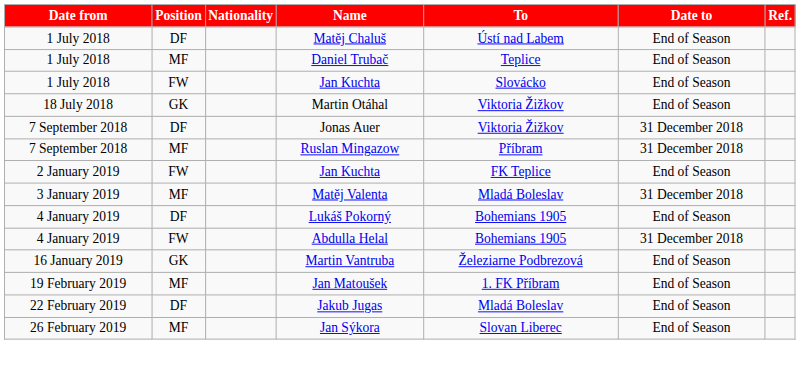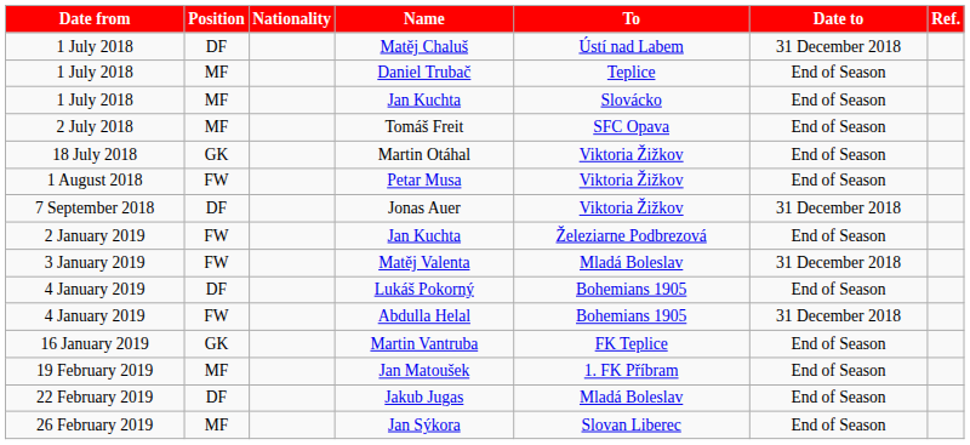 <table class="wikitable" style="text-align:center; font-size:90%; ">
 <tr>
 <th style="background:#ff0000; color:white; width:150px;">Date from</th>
 <th style="background:#ff0000; color:white; width:50px;">Position</th>
 <th style="background:#ff0000; color:white; width:50px;">Nationality</th>
 <th style="background:#ff0000; color:white; width:150px;">Name</th>
 <th style="background:#ff0000; color:white; width:200px;">To</th>
 <th style="background:#ff0000; color:white; width:150px;">Date to</th>
 <th style="background:#ff0000; color:white; width:25px;">Ref.</th>
 </tr>
 <tr>
 <td>1 July 2018</td>
 <td>DF</td>
 <td></td>
 <td><a href='#'>Matěj Chaluš</a></td>
 <td><a href='#'>Ústí nad Labem</a></td>
-<td>End of Season</td>
+<td>31 December 2018</td>
 <td></td>
 </tr>
 <tr>
 <td>1 July 2018</td>
 <td>MF</td>
 <td></td>
 <td><a href='#'>Daniel Trubač</a></td>
 <td><a href='#'>Teplice</a></td>
 <td>End of Season</td>
 <td></td>
 </tr>
 <tr>
 <td>1 July 2018</td>
-<td>FW</td>
+<td>MF</td>
 <td></td>
 <td><a href='#'>Jan Kuchta</a></td>
 <td><a href='#'>Slovácko</a></td>
+<td>End of Season</td>
+<td></td>
+</tr>
+<tr>
+<td>2 July 2018</td>
+<td>MF</td>
+<td></td>
+<td>Tomáš Freit</td>
+<td><a href='#'>SFC Opava</a></td>
 <td>End of Season</td>
 <td></td>
 </tr>
 <tr>
 <td>18 July 2018</td>
 <td>GK</td>
 <td></td>
 <td>Martin Otáhal</td>
+<td><a href='#'>Viktoria Žižkov</a></td>
+<td>End of Season</td>
+<td></td>
+</tr>
+<tr>
+<td>1 August 2018</td>
+<td>FW</td>
+<td></td>
+<td><a href='#'>Petar Musa</a></td>
 <td><a href='#'>Viktoria Žižkov</a></td>
 <td>End of Season</td>
 <td></td>
 </tr>
 <tr>
 <td>7 September 2018</td>
 <td>DF</td>
 <td></td>
 <td>Jonas Auer</td>
 <td><a href='#'>Viktoria Žižkov</a></td>
 <td>31 December 2018</td>
 <td></td>
 </tr>
 <tr>
-<td>7 September 2018</td>
-<td>MF</td>
-<td></td>
-<td><a href='#'>Ruslan Mingazow</a></td>
-<td><a href='#'>Příbram</a></td>
-<td>31 December 2018</td>
-<td></td>
-</tr>
-<tr>
 <td>2 January 2019</td>
 <td>FW</td>
 <td></td>
 <td><a href='#'>Jan Kuchta</a></td>
-<td><a href='#'>FK Teplice</a></td>
+<td><a href='#'>Železiarne Podbrezová</a></td>
 <td>End of Season</td>
 <td></td>
 </tr>
 <tr>
 <td>3 January 2019</td>
-<td>MF</td>
+<td>FW</td>
 <td></td>
 <td><a href='#'>Matěj Valenta</a></td>
 <td><a href='#'>Mladá Boleslav</a></td>
 <td>31 December 2018</td>
 <td></td>
 </tr>
 <tr>
 <td>4 January 2019</td>
 <td>DF</td>
 <td></td>
 <td><a href='#'>Lukáš Pokorný</a></td>
 <td><a href='#'>Bohemians 1905</a></td>
 <td>End of Season</td>
 <td></td>
 </tr>
 <tr>
 <td>4 January 2019</td>
 <td>FW</td>
 <td></td>
 <td><a href='#'>Abdulla Helal</a></td>
 <td><a href='#'>Bohemians 1905</a></td>
 <td>31 December 2018</td>
 <td></td>
 </tr>
 <tr>
 <td>16 January 2019</td>
 <td>GK</td>
 <td></td>
 <td><a href='#'>Martin Vantruba</a></td>
-<td><a href='#'>Železiarne Podbrezová</a></td>
+<td><a href='#'>FK Teplice</a></td>
 <td>End of Season</td>
 <td></td>
 </tr>
 <tr>
 <td>19 February 2019</td>
 <td>MF</td>
 <td></td>
 <td><a href='#'>Jan Matoušek</a></td>
 <td><a href='#'>1. FK Příbram</a></td>
 <td>End of Season</td>
 <td></td>
 </tr>
 <tr>
 <td>22 February 2019</td>
 <td>DF</td>
 <td></td>
 <td><a href='#'>Jakub Jugas</a></td>
 <td><a href='#'>Mladá Boleslav</a></td>
 <td>End of Season</td>
 <td></td>
 </tr>
 <tr>
 <td>26 February 2019</td>
 <td>MF</td>
 <td></td>
 <td><a href='#'>Jan Sýkora</a></td>
 <td><a href='#'>Slovan Liberec</a></td>
 <td>End of Season</td>
 <td></td>
 </tr>
 </table>
